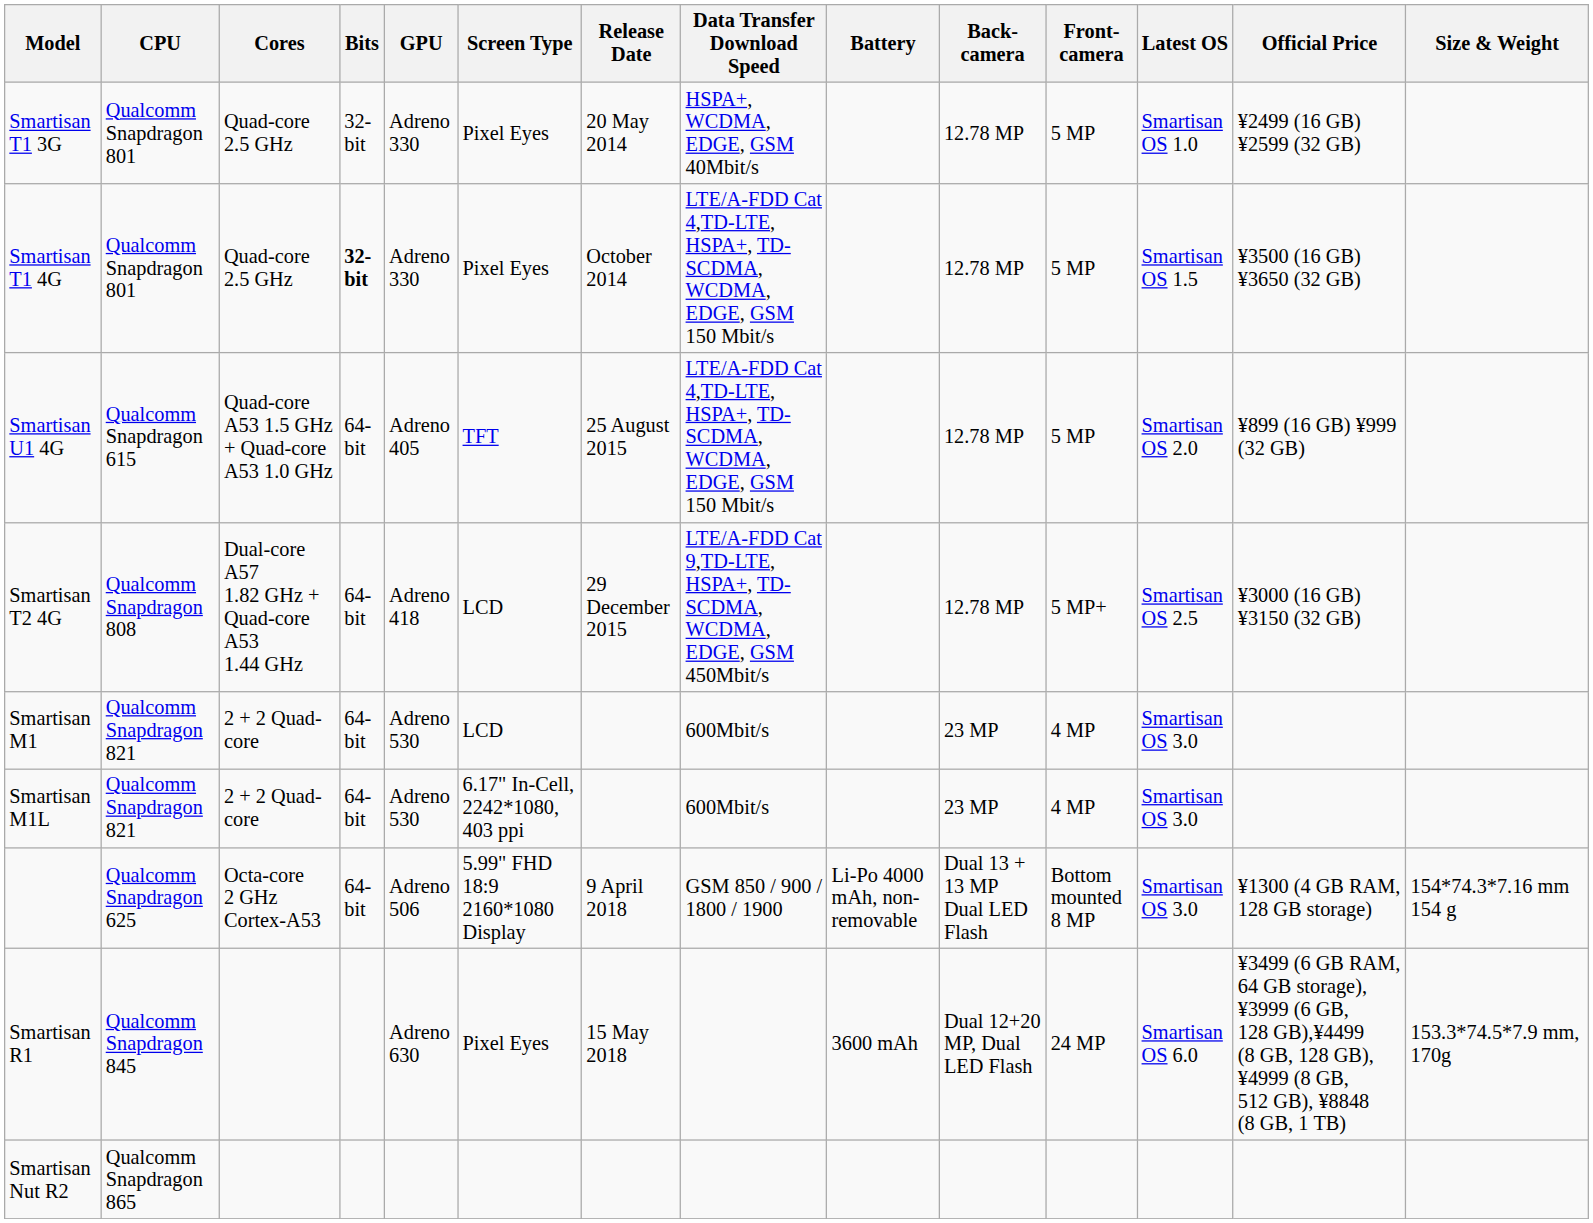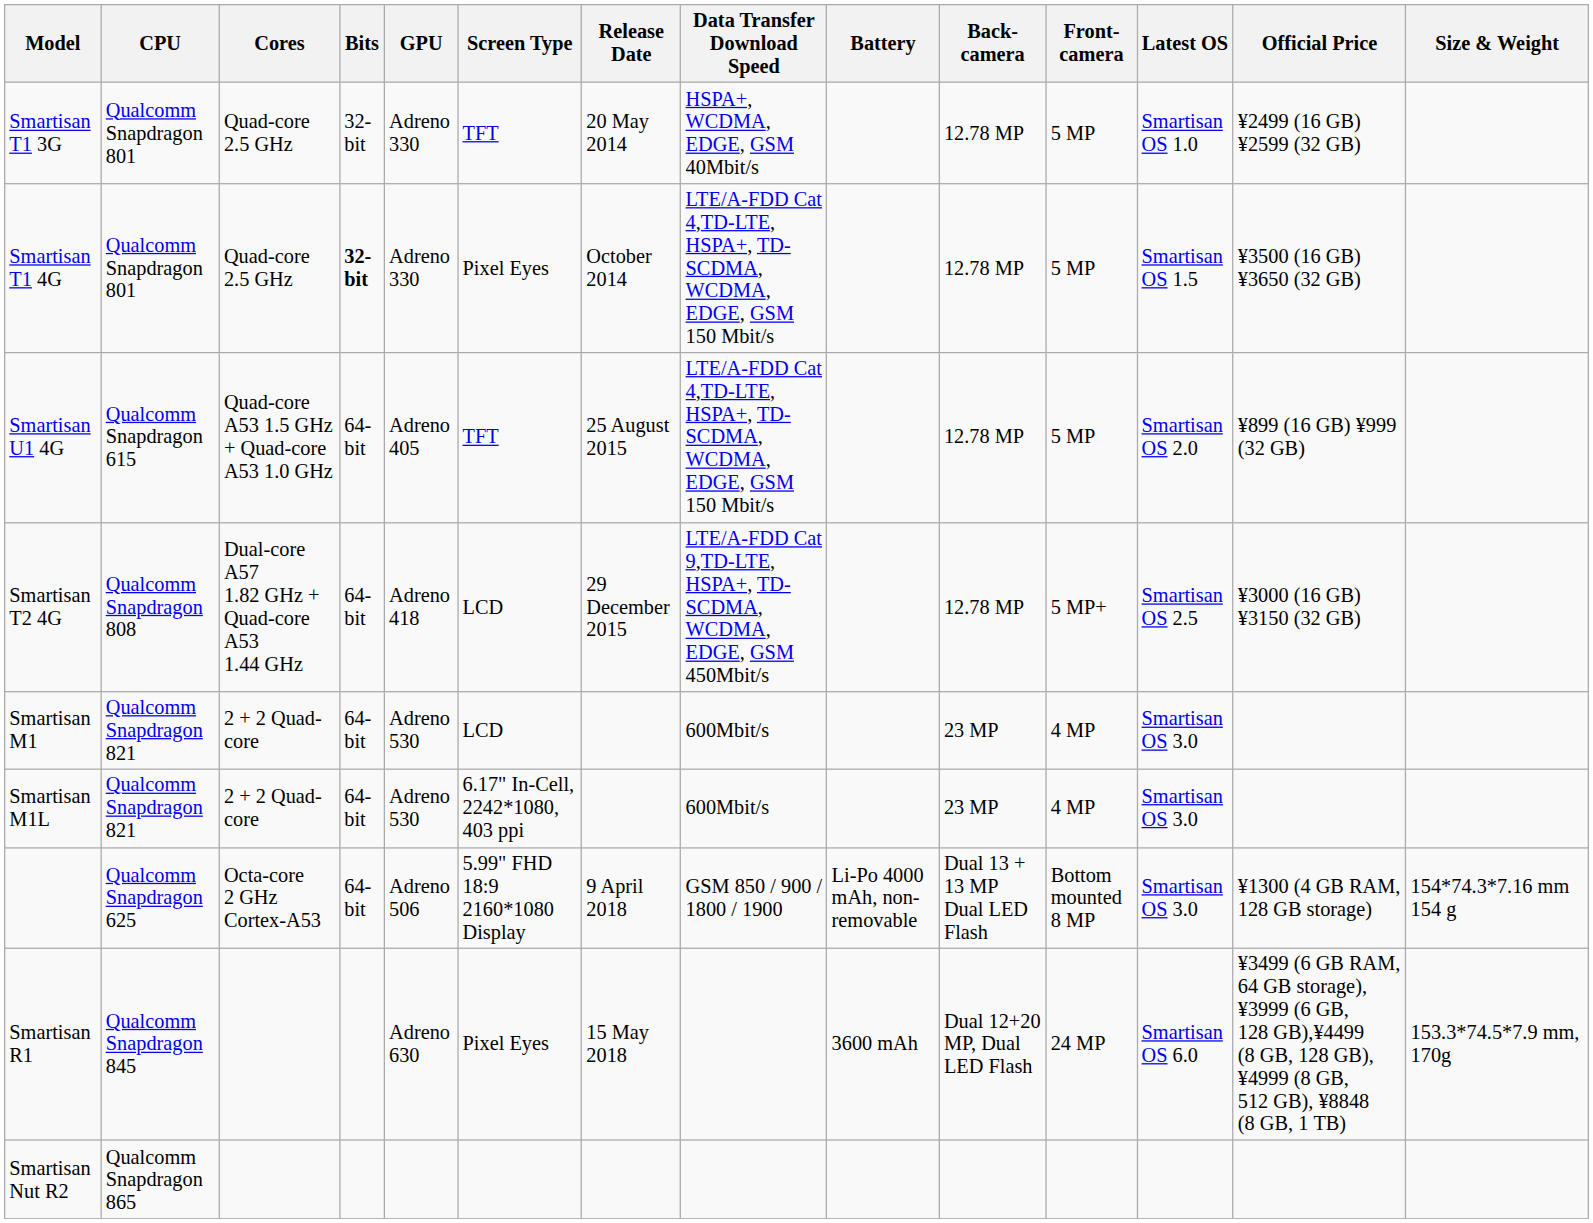 <table class="wikitable sortable">
 <tr>
 <th>Model</th>
 <th>CPU</th>
 <th>Cores</th>
 <th>Bits</th>
 <th>GPU</th>
 <th>Screen Type</th>
 <th>Release Date</th>
 <th>Data Transfer<br>Download Speed</th>
 <th>Battery</th>
 <th>Back-camera</th>
 <th>Front-camera</th>
 <th>Latest OS</th>
 <th>Official Price</th>
 <th><strong>Size & Weight</strong></th>
 </tr>
 <tr>
 <td><a href='#'>Smartisan T1</a> 3G</td>
 <td><a href='#'>Qualcomm</a> Snapdragon 801</td>
 <td>Quad-core 2.5 GHz</td>
 <td>32-bit</td>
 <td>Adreno 330</td>
-<td>Pixel Eyes</td>
+<td><a href='#'>TFT</a></td>
 <td>20 May 2014</td>
 <td><a href='#'>HSPA+</a>, <a href='#'>WCDMA</a>, <a href='#'>EDGE</a>, <a href='#'>GSM</a><br>40Mbit/s</td>
 <td></td>
 <td>12.78 MP</td>
 <td>5 MP</td>
 <td><a href='#'>Smartisan OS</a> 1.0</td>
 <td>¥2499 (16 GB)<br>¥2599 (32 GB)</td>
 <td></td>
 </tr>
 <tr>
 <td><a href='#'>Smartisan T1</a> 4G</td>
 <td><a href='#'>Qualcomm</a> Snapdragon 801</td>
 <td>Quad-core 2.5 GHz</td>
 <td><strong>32-bit</strong></td>
 <td>Adreno 330</td>
 <td>Pixel Eyes</td>
 <td>October 2014</td>
 <td><a href='#'>LTE/A-FDD Cat 4</a>,<a href='#'>TD-LTE</a>, <a href='#'>HSPA+</a>, <a href='#'>TD-SCDMA</a>, <a href='#'>WCDMA</a>, <a href='#'>EDGE</a>, <a href='#'>GSM</a><br>150 Mbit/s</td>
 <td></td>
 <td>12.78 MP</td>
 <td>5 MP</td>
 <td><a href='#'>Smartisan OS</a> 1.5</td>
 <td>¥3500 (16 GB)<br>¥3650 (32 GB)</td>
 <td></td>
 </tr>
 <tr>
 <td><a href='#'>Smartisan U1</a> 4G</td>
 <td><a href='#'>Qualcomm</a> Snapdragon 615</td>
 <td>Quad-core A53 1.5 GHz + Quad-core A53 1.0 GHz</td>
 <td>64-bit</td>
 <td>Adreno 405</td>
 <td><a href='#'>TFT</a></td>
 <td>25 August 2015</td>
 <td><a href='#'>LTE/A-FDD Cat 4</a>,<a href='#'>TD-LTE</a>, <a href='#'>HSPA+</a>, <a href='#'>TD-SCDMA</a>, <a href='#'>WCDMA</a>, <a href='#'>EDGE</a>, <a href='#'>GSM</a><br>150 Mbit/s</td>
 <td></td>
 <td>12.78 MP</td>
 <td>5 MP</td>
 <td><a href='#'>Smartisan OS</a> 2.0</td>
 <td>¥899 (16 GB) ¥999 (32 GB)</td>
 <td></td>
 </tr>
 <tr>
 <td>Smartisan T2 4G</td>
 <td><a href='#'>Qualcomm</a> <a href='#'>Snapdragon</a> 808</td>
 <td>Dual-core A57 1.82 GHz + Quad-core A53 1.44 GHz</td>
 <td>64-bit</td>
 <td>Adreno 418</td>
 <td>LCD</td>
 <td>29 December 2015</td>
 <td><a href='#'>LTE/A-FDD Cat 9</a>,<a href='#'>TD-LTE</a>, <a href='#'>HSPA+</a>, <a href='#'>TD-SCDMA</a>, <a href='#'>WCDMA</a>, <a href='#'>EDGE</a>, <a href='#'>GSM</a><br>450Mbit/s</td>
 <td></td>
 <td>12.78 MP</td>
 <td>5 MP+</td>
 <td><a href='#'>Smartisan OS</a> 2.5</td>
 <td>¥3000 (16 GB)<br>¥3150 (32 GB)</td>
 <td></td>
 </tr>
 <tr>
 <td>Smartisan M1</td>
 <td><a href='#'>Qualcomm</a> <a href='#'>Snapdragon</a> 821</td>
 <td>2 + 2 Quad-core</td>
 <td>64-bit</td>
 <td>Adreno 530</td>
 <td>LCD</td>
 <td></td>
 <td>600Mbit/s</td>
 <td></td>
 <td>23 MP</td>
 <td>4 MP</td>
 <td><a href='#'>Smartisan OS</a> 3.0</td>
 <td></td>
 <td></td>
 </tr>
 <tr>
 <td>Smartisan M1L</td>
 <td><a href='#'>Qualcomm</a> <a href='#'>Snapdragon</a> 821</td>
 <td>2 + 2 Quad-core</td>
 <td>64-bit</td>
 <td>Adreno 530</td>
 <td>6.17" In-Cell, 2242*1080, 403 ppi</td>
 <td></td>
 <td>600Mbit/s</td>
 <td></td>
 <td>23 MP</td>
 <td>4 MP</td>
 <td><a href='#'>Smartisan OS</a> 3.0</td>
 <td></td>
 <td></td>
 </tr>
 <tr>
 <td></td>
 <td><a href='#'>Qualcomm</a> <a href='#'>Snapdragon</a> 625</td>
 <td>Octa-core 2 GHz Cortex-A53</td>
 <td>64-bit</td>
 <td>Adreno 506</td>
 <td>5.99" FHD 18:9 2160*1080 Display</td>
 <td>9 April 2018</td>
 <td>GSM 850 / 900 / 1800 / 1900<br></td>
 <td>Li-Po 4000 mAh, non-removable</td>
 <td>Dual 13 + 13 MP<br>Dual LED Flash</td>
 <td>Bottom mounted 8 MP</td>
 <td><a href='#'>Smartisan OS</a> 3.0</td>
 <td>¥1300 (4 GB RAM, 128 GB storage)</td>
 <td>154*74.3*7.16 mm<br>154 g</td>
 </tr>
 <tr>
 <td>Smartisan R1</td>
 <td><a href='#'>Qualcomm</a> <a href='#'>Snapdragon</a> 845</td>
 <td></td>
 <td></td>
 <td>Adreno 630</td>
 <td>Pixel Eyes</td>
 <td>15 May 2018</td>
 <td></td>
 <td>3600 mAh</td>
 <td>Dual 12+20 MP, Dual LED Flash</td>
 <td>24 MP</td>
 <td><a href='#'>Smartisan OS</a> 6.0</td>
 <td>¥3499 (6 GB RAM, 64 GB storage), ¥3999 (6 GB, 128 GB),¥4499 (8 GB, 128 GB), ¥4999 (8 GB, 512 GB), ¥8848 (8 GB, 1 TB)</td>
 <td>153.3*74.5*7.9 mm, 170g</td>
 </tr>
 <tr>
 <td>Smartisan Nut R2</td>
 <td>Qualcomm Snapdragon  865</td>
 <td></td>
 <td></td>
 <td></td>
 <td></td>
 <td></td>
 <td></td>
 <td></td>
 <td></td>
 <td></td>
 <td></td>
 <td></td>
 <td></td>
 </tr>
 </table>
